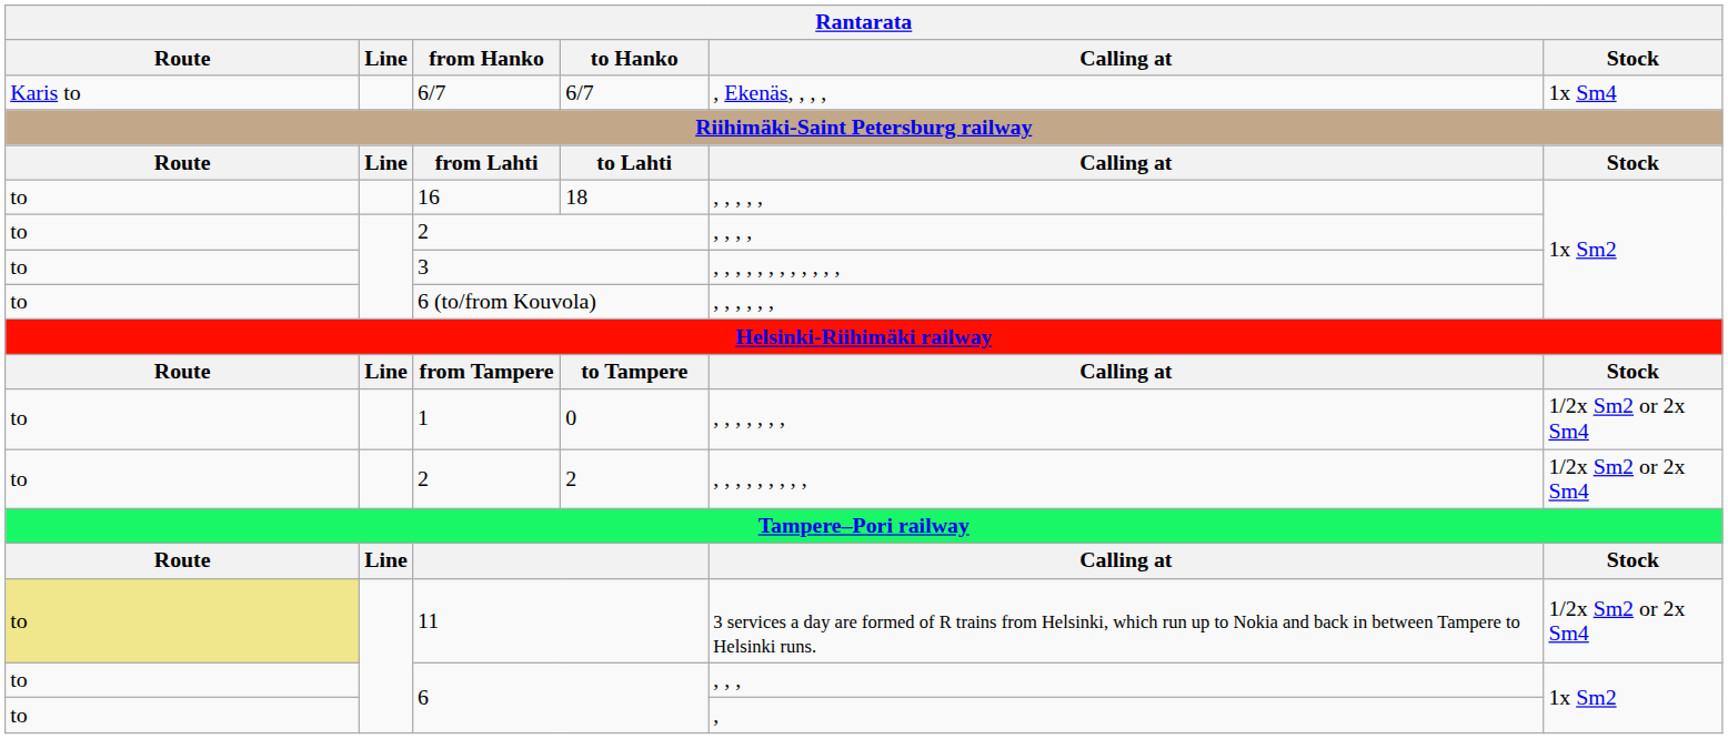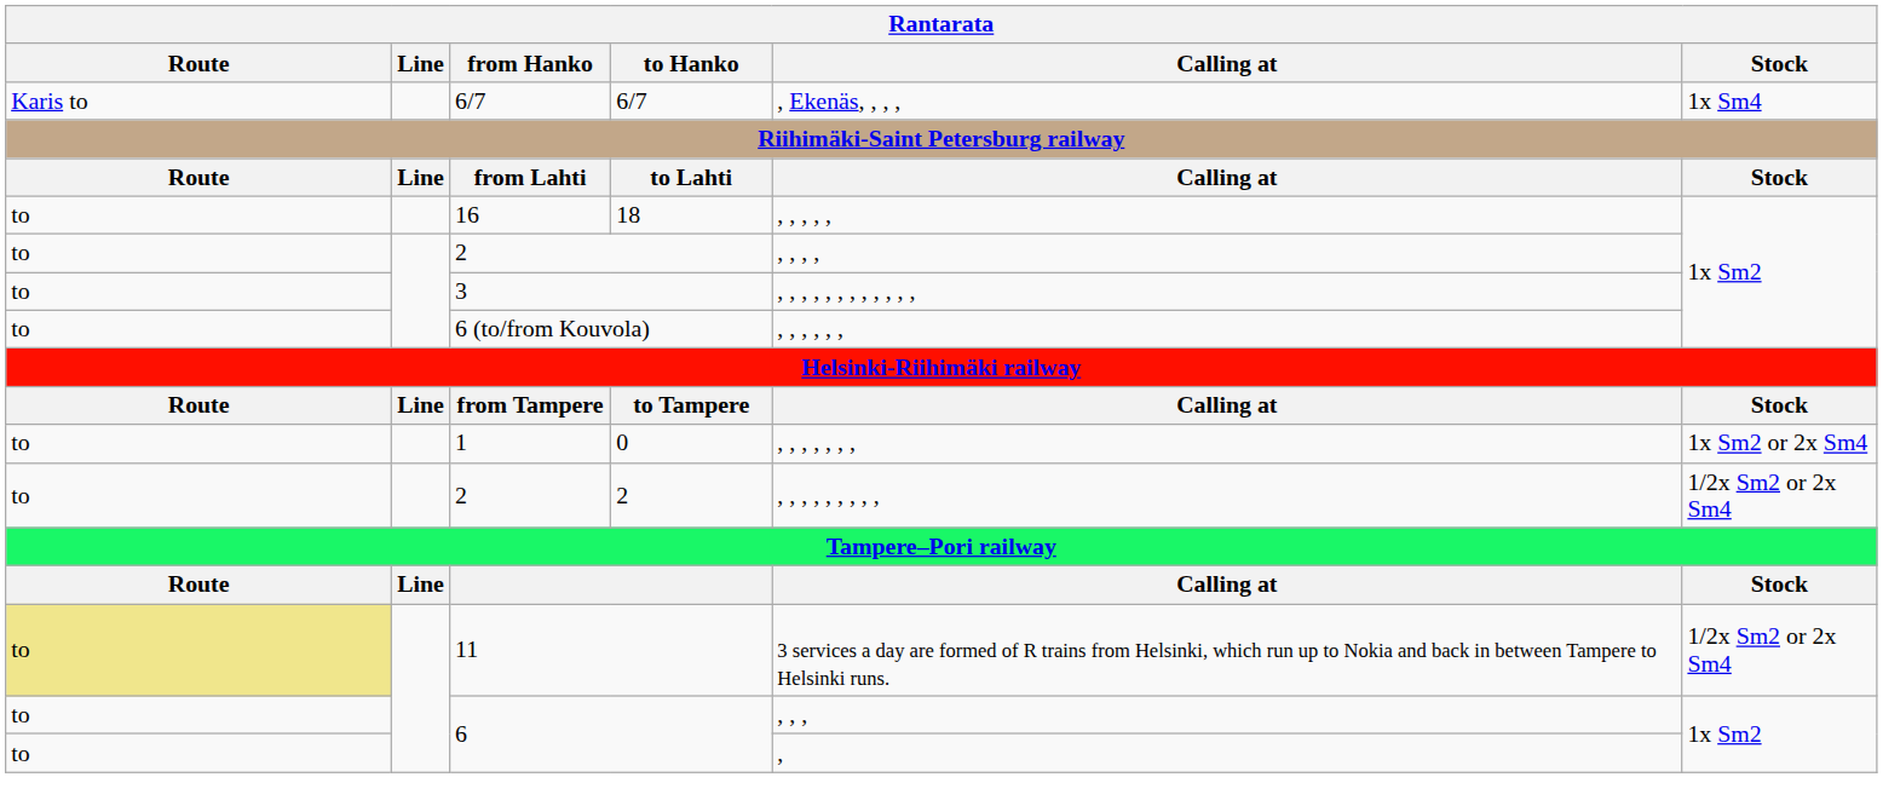 <table class="wikitable">
 <tr>
 <th colspan="6"><a href='#'>Rantarata</a></th>
 </tr>
 <tr>
 <th>Route</th>
 <th>Line</th>
 <th> from Hanko</th>
 <th> to Hanko</th>
 <th>Calling at</th>
 <th>Stock</th>
 </tr>
 <tr>
 <td><a href='#'>Karis</a> to </td>
 <td></td>
 <td>6/7</td>
 <td>6/7</td>
 <td>, <a href='#'>Ekenäs</a>, , , , </td>
 <td>1x <a href='#'>Sm4</a></td>
 </tr>
 <tr>
 <th colspan="6" style="background:#C2A789; color:#FFFFFF"><a href='#'>Riihimäki-Saint Petersburg railway</a></th>
 </tr>
 <tr>
 <th width="250px">Route</th>
 <th>Line</th>
 <th width="100px"> from Lahti</th>
 <th width="100px"> to Lahti</th>
 <th>Calling at</th>
 <th>Stock</th>
 </tr>
 <tr>
 <td> to </td>
 <td></td>
 <td>16</td>
 <td>18</td>
 <td>, , , , , </td>
 <td rowspan="4">1x <a href='#'>Sm2</a></td>
 </tr>
 <tr>
 <td> to </td>
 <td rowspan="3"></td>
 <td colspan="2">2</td>
 <td>, , , , </td>
 </tr>
 <tr>
 <td> to </td>
 <td colspan="2">3</td>
 <td>, , , , , , , , , , , , </td>
 </tr>
 <tr>
 <td> to </td>
 <td colspan="2">6 (to/from Kouvola)</td>
 <td>, , , , , , </td>
 </tr>
 <tr>
 <th colspan="6" style="background:#FF0F00; color:#FFFFFF"><a href='#'>Helsinki-Riihimäki railway</a></th>
 </tr>
 <tr>
 <th width="250px">Route</th>
 <th>Line</th>
 <th width="100px"> from Tampere</th>
 <th width="100px"> to Tampere</th>
 <th>Calling at</th>
 <th>Stock</th>
 </tr>
 <tr>
 <td> to </td>
 <td></td>
 <td>1</td>
 <td>0</td>
 <td>, , , , , , , </td>
-<td>1/2x <a href='#'>Sm2</a> or 2x <a href='#'>Sm4</a></td>
+<td>1x <a href='#'>Sm2</a> or 2x <a href='#'>Sm4</a></td>
 </tr>
 <tr>
 <td> to </td>
 <td></td>
 <td>2</td>
 <td>2</td>
 <td>, , , , , , , , , </td>
 <td>1/2x <a href='#'>Sm2</a> or 2x <a href='#'>Sm4</a></td>
 </tr>
 <tr>
 <th colspan="6" style="background:#19F767; color:#FFFFFF"><a href='#'>Tampere–Pori railway</a></th>
 </tr>
 <tr>
 <th width="250px">Route</th>
 <th>Line</th>
 <th colspan="2" width="100px"></th>
 <th>Calling at</th>
 <th>Stock</th>
 </tr>
 <tr>
 <td style="background: khaki;"> to </td>
 <td rowspan="3"></td>
 <td colspan="2">11<br></td>
 <td><br><small>3 services a day are formed of R trains from Helsinki, which run up to Nokia and back in between Tampere to Helsinki runs.</small></td>
 <td>1/2x <a href='#'>Sm2</a> or 2x <a href='#'>Sm4</a></td>
 </tr>
 <tr>
 <td> to </td>
 <td colspan="2" rowspan="2">6</td>
 <td>, , , </td>
 <td rowspan="2">1x <a href='#'>Sm2</a></td>
 </tr>
 <tr>
 <td> to </td>
 <td>, </td>
 </tr>
 </table>
